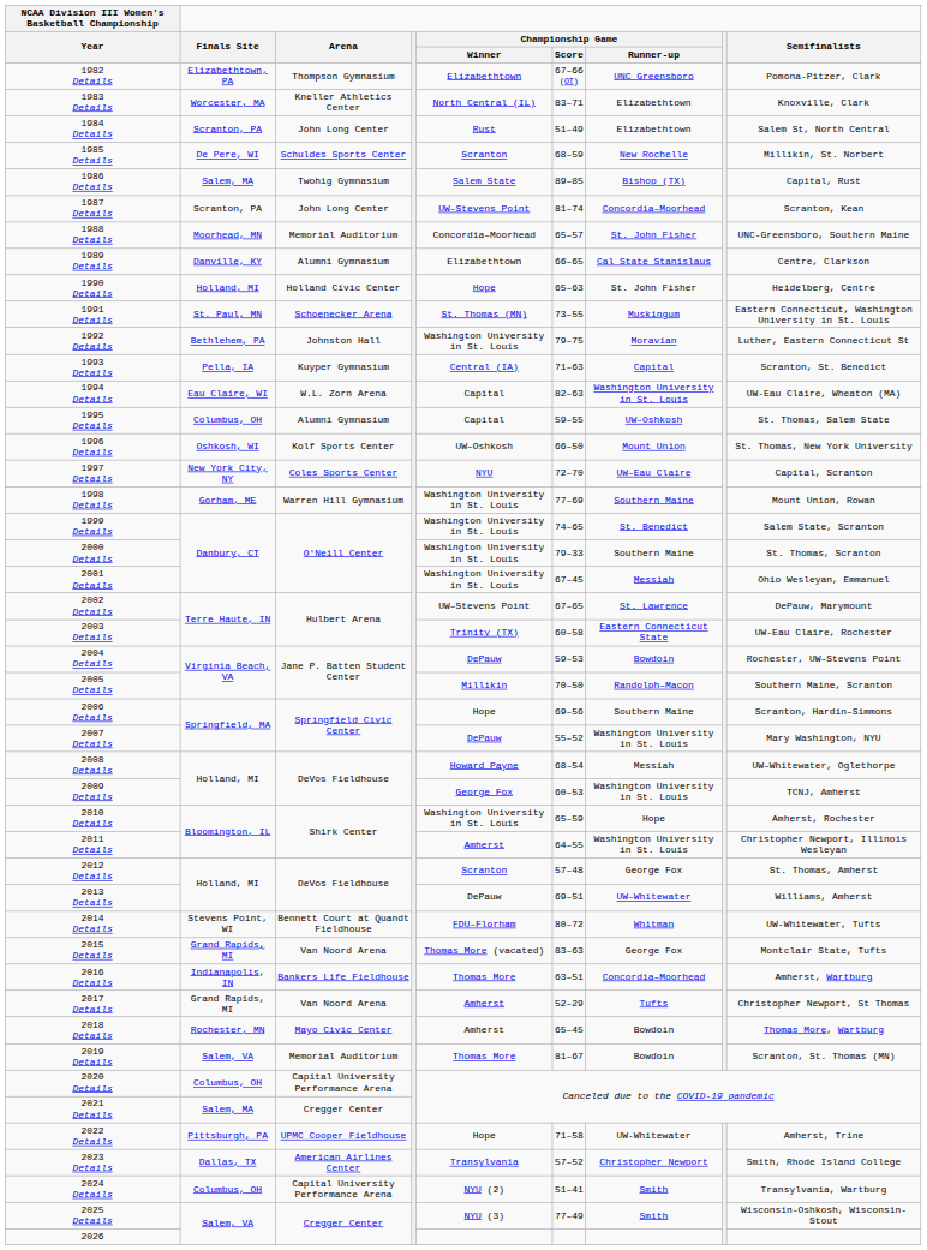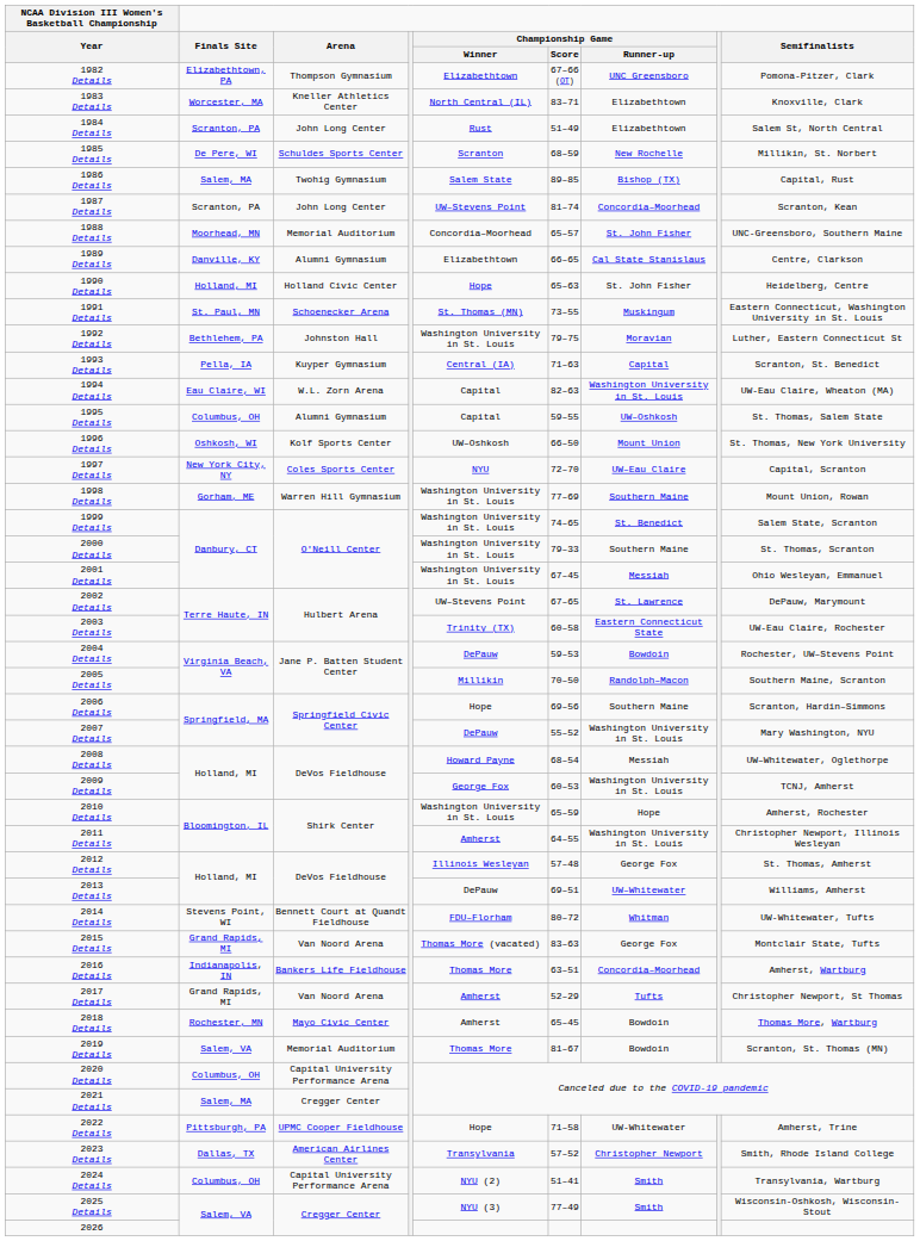 <table class="wikitable" style="font-size:100%; text-align: center;">
 <tr>
 <th style=>NCAA Division III Women's Basketball Championship</th>
 </tr>
 <tr>
 <th rowspan="2">Year</th>
 <th rowspan="2">Finals Site</th>
 <th rowspan="2">Arena</th>
 <th rowspan="47"></th>
 <th colspan=3>Championship Game</th>
 <th rowspan="40"></th>
 <th rowspan="2">Semifinalists</th>
 </tr>
 <tr>
 <th>Winner</th>
 <th>Score</th>
 <th>Runner-up</th>
 </tr>
 <tr>
 <td>1982<br><em><a href='#'>Details</a></em></td>
 <td><a href='#'>Elizabethtown, PA</a></td>
 <td>Thompson Gymnasium</td>
 <td><a href='#'>Elizabethtown</a></td>
 <td>67–66<br><small>(<a href='#'>OT</a>)</small></td>
 <td><a href='#'>UNC Greensboro</a></td>
 <td>Pomona-Pitzer, Clark</td>
 </tr>
 <tr>
 <td>1983<br><em><a href='#'>Details</a></em></td>
 <td><a href='#'>Worcester, MA</a></td>
 <td>Kneller Athletics Center</td>
 <td><a href='#'>North Central (IL)</a></td>
 <td>83–71</td>
 <td>Elizabethtown</td>
 <td>Knoxville, Clark</td>
 </tr>
 <tr>
 <td>1984<br><em><a href='#'>Details</a></em></td>
 <td><a href='#'>Scranton, PA</a></td>
 <td>John Long Center</td>
 <td><a href='#'>Rust</a></td>
 <td>51–49</td>
 <td>Elizabethtown</td>
 <td>Salem St, North Central</td>
 </tr>
 <tr>
 <td>1985<br><em><a href='#'>Details</a></em></td>
 <td><a href='#'>De Pere, WI</a></td>
 <td><a href='#'>Schuldes Sports Center</a></td>
 <td><a href='#'>Scranton</a></td>
 <td>68–59</td>
 <td><a href='#'>New Rochelle</a></td>
 <td>Millikin, St. Norbert</td>
 </tr>
 <tr>
 <td>1986<br><em><a href='#'>Details</a></em></td>
 <td><a href='#'>Salem, MA</a></td>
 <td>Twohig Gymnasium</td>
 <td><a href='#'>Salem State</a></td>
 <td>89–85</td>
 <td><a href='#'>Bishop (TX)</a></td>
 <td>Capital, Rust</td>
 </tr>
 <tr>
 <td>1987<br><em><a href='#'>Details</a></em></td>
 <td>Scranton, PA</td>
 <td>John Long Center</td>
 <td><a href='#'>UW–Stevens Point</a></td>
 <td>81–74</td>
 <td><a href='#'>Concordia–Moorhead</a></td>
 <td>Scranton, Kean</td>
 </tr>
 <tr>
 <td>1988<br><em><a href='#'>Details</a></em></td>
 <td><a href='#'>Moorhead, MN</a></td>
 <td>Memorial Auditorium</td>
 <td>Concordia–Moorhead</td>
 <td>65–57</td>
 <td><a href='#'>St. John Fisher</a></td>
 <td>UNC-Greensboro, Southern Maine</td>
 </tr>
 <tr>
 <td>1989<br><em><a href='#'>Details</a></em></td>
 <td><a href='#'>Danville, KY</a></td>
 <td>Alumni Gymnasium</td>
 <td>Elizabethtown</td>
 <td>66–65</td>
 <td><a href='#'>Cal State Stanislaus</a></td>
 <td>Centre, Clarkson</td>
 </tr>
 <tr>
 <td>1990<br><em><a href='#'>Details</a></em></td>
 <td><a href='#'>Holland, MI</a></td>
 <td>Holland Civic Center</td>
 <td><a href='#'>Hope</a></td>
 <td>65–63</td>
 <td>St. John Fisher</td>
 <td>Heidelberg, Centre</td>
 </tr>
 <tr>
 <td>1991<br><em><a href='#'>Details</a></em></td>
 <td><a href='#'>St. Paul, MN</a></td>
 <td><a href='#'>Schoenecker Arena</a></td>
 <td><a href='#'>St. Thomas (MN)</a></td>
 <td>73–55</td>
 <td><a href='#'>Muskingum</a></td>
 <td>Eastern Connecticut, Washington University in St. Louis</td>
 </tr>
 <tr>
 <td>1992<br><em><a href='#'>Details</a></em></td>
 <td><a href='#'>Bethlehem, PA</a></td>
 <td>Johnston Hall</td>
 <td>Washington University in St. Louis</td>
 <td>79–75</td>
 <td><a href='#'>Moravian</a></td>
 <td>Luther, Eastern Connecticut St</td>
 </tr>
 <tr>
 <td>1993<br><em><a href='#'>Details</a></em></td>
 <td><a href='#'>Pella, IA</a></td>
 <td>Kuyper Gymnasium</td>
 <td><a href='#'>Central (IA)</a></td>
 <td>71–63</td>
 <td><a href='#'>Capital</a></td>
 <td>Scranton, St. Benedict</td>
 </tr>
 <tr>
 <td>1994<br><em><a href='#'>Details</a></em></td>
 <td><a href='#'>Eau Claire, WI</a></td>
 <td>W.L. Zorn Arena</td>
 <td>Capital</td>
 <td>82–63</td>
 <td><a href='#'>Washington University in St. Louis</a></td>
 <td>UW-Eau Claire, Wheaton (MA)</td>
 </tr>
 <tr>
 <td>1995<br><em><a href='#'>Details</a></em></td>
 <td><a href='#'>Columbus, OH</a></td>
 <td>Alumni Gymnasium</td>
 <td>Capital</td>
 <td>59–55</td>
 <td><a href='#'>UW–Oshkosh</a></td>
 <td>St. Thomas, Salem State</td>
 </tr>
 <tr>
 <td>1996<br><em><a href='#'>Details</a></em></td>
 <td><a href='#'>Oshkosh, WI</a></td>
 <td>Kolf Sports Center</td>
 <td>UW–Oshkosh</td>
 <td>66–50</td>
 <td><a href='#'>Mount Union</a></td>
 <td>St. Thomas, New York University</td>
 </tr>
 <tr>
 <td>1997<br><em><a href='#'>Details</a></em></td>
 <td><a href='#'>New York City, NY</a></td>
 <td><a href='#'>Coles Sports Center</a></td>
 <td><a href='#'>NYU</a></td>
 <td>72–70</td>
 <td><a href='#'>UW–Eau Claire</a></td>
 <td>Capital, Scranton</td>
 </tr>
 <tr>
 <td>1998<br><em><a href='#'>Details</a></em></td>
 <td><a href='#'>Gorham, ME</a></td>
 <td>Warren Hill Gymnasium</td>
 <td>Washington University in St. Louis</td>
 <td>77–69</td>
 <td><a href='#'>Southern Maine</a></td>
 <td>Mount Union, Rowan</td>
 </tr>
 <tr>
 <td>1999<br><em><a href='#'>Details</a></em></td>
 <td rowspan="3"><a href='#'>Danbury, CT</a></td>
 <td rowspan="3"><a href='#'>O'Neill Center</a></td>
 <td>Washington University in St. Louis</td>
 <td>74–65</td>
 <td><a href='#'>St. Benedict</a></td>
 <td>Salem State, Scranton</td>
 </tr>
 <tr>
 <td>2000<br><em><a href='#'>Details</a></em></td>
 <td>Washington University in St. Louis</td>
 <td>79–33</td>
 <td>Southern Maine</td>
 <td>St. Thomas, Scranton</td>
 </tr>
 <tr>
 <td>2001<br><em><a href='#'>Details</a></em></td>
 <td>Washington University in St. Louis</td>
 <td>67–45</td>
 <td><a href='#'>Messiah</a></td>
 <td>Ohio Wesleyan, Emmanuel</td>
 </tr>
 <tr>
 <td>2002<br><em><a href='#'>Details</a></em></td>
 <td rowspan="2"><a href='#'>Terre Haute, IN</a></td>
 <td rowspan="2">Hulbert Arena</td>
 <td>UW–Stevens Point</td>
 <td>67–65</td>
 <td><a href='#'>St. Lawrence</a></td>
 <td>DePauw, Marymount</td>
 </tr>
 <tr>
 <td>2003<br><em><a href='#'>Details</a></em></td>
 <td><a href='#'>Trinity (TX)</a></td>
 <td>60–58</td>
 <td><a href='#'>Eastern Connecticut State</a></td>
 <td>UW-Eau Claire, Rochester</td>
 </tr>
 <tr>
 <td>2004<br><em><a href='#'>Details</a></em></td>
 <td rowspan="2"><a href='#'>Virginia Beach, VA</a></td>
 <td rowspan="2">Jane P. Batten Student Center</td>
 <td><a href='#'>DePauw</a></td>
 <td>59–53</td>
 <td><a href='#'>Bowdoin</a></td>
 <td>Rochester, UW–Stevens Point</td>
 </tr>
 <tr>
 <td>2005<br><em><a href='#'>Details</a></em></td>
 <td><a href='#'>Millikin</a></td>
 <td>70–50</td>
 <td><a href='#'>Randolph–Macon</a></td>
 <td>Southern Maine, Scranton</td>
 </tr>
 <tr>
 <td>2006<br><em><a href='#'>Details</a></em></td>
 <td rowspan="2"><a href='#'>Springfield, MA</a></td>
 <td rowspan="2"><a href='#'>Springfield Civic Center</a></td>
 <td>Hope</td>
 <td>69–56</td>
 <td>Southern Maine</td>
 <td>Scranton, Hardin–Simmons</td>
 </tr>
 <tr>
 <td>2007<br><em><a href='#'>Details</a></em></td>
 <td><a href='#'>DePauw</a></td>
 <td>55–52</td>
 <td>Washington University in St. Louis</td>
 <td>Mary Washington, NYU</td>
 </tr>
 <tr>
 <td>2008<br><em><a href='#'>Details</a></em></td>
 <td rowspan="2">Holland, MI</td>
 <td rowspan="2">DeVos Fieldhouse</td>
 <td><a href='#'>Howard Payne</a></td>
 <td>68–54</td>
 <td>Messiah</td>
 <td>UW–Whitewater, Oglethorpe</td>
 </tr>
 <tr>
 <td>2009<br><em><a href='#'>Details</a></em></td>
 <td><a href='#'>George Fox</a></td>
 <td>60–53</td>
 <td>Washington University in St. Louis</td>
 <td>TCNJ, Amherst</td>
 </tr>
 <tr>
 <td>2010<br><em><a href='#'>Details</a></em></td>
 <td rowspan="2"><a href='#'>Bloomington, IL</a></td>
 <td rowspan="2">Shirk Center</td>
 <td>Washington University in St. Louis</td>
 <td>65–59</td>
 <td>Hope</td>
 <td>Amherst, Rochester</td>
 </tr>
 <tr>
 <td>2011<br><em><a href='#'>Details</a></em></td>
 <td><a href='#'>Amherst</a></td>
 <td>64–55</td>
 <td>Washington University in St. Louis</td>
 <td>Christopher Newport, Illinois Wesleyan</td>
 </tr>
 <tr>
 <td>2012<br><em><a href='#'>Details</a></em></td>
 <td rowspan="2">Holland, MI</td>
 <td rowspan="2">DeVos Fieldhouse</td>
-<td><a href='#'>Scranton</a></td>
+<td><a href='#'>Illinois Wesleyan</a></td>
 <td>57–48</td>
 <td>George Fox</td>
 <td>St. Thomas, Amherst</td>
 </tr>
 <tr>
 <td>2013<br><em><a href='#'>Details</a></em></td>
 <td>DePauw</td>
 <td>69–51</td>
 <td><a href='#'>UW–Whitewater</a></td>
 <td>Williams, Amherst</td>
 </tr>
 <tr>
 <td>2014<br><em><a href='#'>Details</a></em></td>
 <td>Stevens Point, WI</td>
 <td>Bennett Court at Quandt Fieldhouse</td>
 <td><a href='#'>FDU–Florham</a></td>
 <td>80–72</td>
 <td><a href='#'>Whitman</a></td>
 <td>UW-Whitewater, Tufts</td>
 </tr>
 <tr>
 <td>2015<br><em><a href='#'>Details</a></em></td>
 <td><a href='#'>Grand Rapids, MI</a></td>
 <td>Van Noord Arena</td>
 <td><a href='#'>Thomas More</a> (vacated)</td>
 <td>83–63</td>
 <td>George Fox</td>
 <td>Montclair State, Tufts</td>
 </tr>
 <tr>
 <td>2016<br><em><a href='#'>Details</a></em></td>
 <td><a href='#'>Indianapolis</a>, <a href='#'>IN</a></td>
 <td><a href='#'>Bankers Life Fieldhouse</a></td>
 <td><a href='#'>Thomas More</a></td>
 <td>63–51</td>
 <td><a href='#'>Concordia–Moorhead</a></td>
 <td>Amherst, <a href='#'>Wartburg</a></td>
 </tr>
 <tr>
 <td>2017<br><em><a href='#'>Details</a></em></td>
 <td>Grand Rapids, MI</td>
 <td>Van Noord Arena</td>
 <td><a href='#'>Amherst</a></td>
 <td>52–29</td>
 <td><a href='#'>Tufts</a></td>
 <td>Christopher Newport, St Thomas</td>
 </tr>
 <tr>
 <td>2018<br><em><a href='#'>Details</a></em></td>
 <td><a href='#'>Rochester, MN</a></td>
 <td><a href='#'>Mayo Civic Center</a></td>
 <td>Amherst</td>
 <td>65–45</td>
 <td>Bowdoin</td>
 <td><a href='#'>Thomas More</a>, <a href='#'>Wartburg</a></td>
 </tr>
 <tr>
 <td>2019<br><em><a href='#'>Details</a></em></td>
 <td><a href='#'>Salem, VA</a></td>
 <td>Memorial Auditorium</td>
 <td><a href='#'>Thomas More</a></td>
 <td>81–67</td>
 <td>Bowdoin</td>
 <td>Scranton, St. Thomas (MN)</td>
 </tr>
 <tr>
 <td>2020<br><em><a href='#'>Details</a></em></td>
 <td><a href='#'>Columbus, OH</a></td>
 <td>Capital University Performance Arena</td>
 <td colspan=5 rowspan=2 align=center><em>Canceled due to the <a href='#'>COVID-19 pandemic</a></em></td>
 </tr>
 <tr>
 <td>2021<br><em><a href='#'>Details</a></em></td>
 <td><a href='#'>Salem, MA</a></td>
 <td>Cregger Center</td>
 </tr>
 <tr>
 <td>2022<br><em><a href='#'>Details</a></em></td>
 <td><a href='#'>Pittsburgh, PA</a></td>
 <td><a href='#'>UPMC Cooper Fieldhouse</a></td>
 <td>Hope</td>
 <td>71–58</td>
 <td>UW-Whitewater</td>
 <th rowspan="5"></th>
 <td>Amherst, Trine</td>
 </tr>
 <tr>
 <td>2023<br><em><a href='#'>Details</a></em></td>
 <td><a href='#'>Dallas, TX</a></td>
 <td><a href='#'>American Airlines Center</a></td>
 <td><a href='#'>Transylvania</a></td>
 <td>57–52</td>
 <td><a href='#'>Christopher Newport</a></td>
 <td>Smith, Rhode Island College</td>
 </tr>
 <tr>
 <td>2024<br><em><a href='#'>Details</a></em></td>
 <td><a href='#'>Columbus, OH</a></td>
 <td>Capital University Performance Arena</td>
 <td><a href='#'>NYU</a> (2)</td>
 <td>51–41</td>
 <td><a href='#'>Smith</a></td>
 <td>Transylvania, Wartburg</td>
 </tr>
 <tr>
 <td>2025<br><em><a href='#'>Details</a></em></td>
 <td rowspan=2><a href='#'>Salem, VA</a></td>
 <td rowspan=2><a href='#'>Cregger Center</a></td>
 <td><a href='#'>NYU</a> (3)</td>
 <td>77–49</td>
 <td><a href='#'>Smith</a></td>
 <td>Wisconsin-Oshkosh, Wisconsin-Stout</td>
 </tr>
 <tr>
 <td>2026</td>
 <td></td>
 <td></td>
 <td></td>
 <td></td>
 </tr>
 </table>
